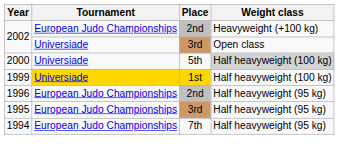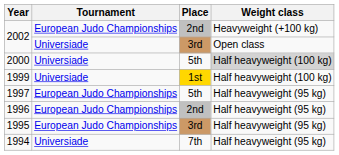 <table class=wikitable>
 <tr>
 <th>Year</th>
 <th>Tournament</th>
 <th>Place</th>
 <th>Weight class</th>
 </tr>
 <tr>
 <td rowspan=2>2002</td>
 <td><a href='#'>European Judo Championships</a></td>
 <td bgcolor="silver" align="center">2nd</td>
 <td>Heavyweight (+100 kg)</td>
 </tr>
 <tr>
 <td><a href='#'>Universiade</a></td>
 <td bgcolor="cc9966" align="center">3rd</td>
 <td>Open class</td>
 </tr>
 <tr>
 <td>2000</td>
 <td><a href='#'>Universiade</a></td>
 <td align="center">5th</td>
 <td style="background: lightgrey;">Half heavyweight (100 kg)</td>
 </tr>
 <tr>
 <td>1999</td>
-<td style="background: gold;"><a href='#'>Universiade</a></td>
+<td><a href='#'>Universiade</a></td>
 <td bgcolor="gold" align="center">1st</td>
 <td>Half heavyweight (100 kg)</td>
+</tr>
+<tr>
+<td>1997</td>
+<td><a href='#'>European Judo Championships</a></td>
+<td align="center">5th</td>
+<td>Half heavyweight (95 kg)</td>
 </tr>
 <tr>
 <td>1996</td>
 <td><a href='#'>European Judo Championships</a></td>
 <td bgcolor="silver" align="center">2nd</td>
 <td>Half heavyweight (95 kg)</td>
 </tr>
 <tr>
 <td>1995</td>
 <td><a href='#'>European Judo Championships</a></td>
 <td bgcolor="cc9966" align="center">3rd</td>
 <td>Half heavyweight (95 kg)</td>
 </tr>
 <tr>
 <td>1994</td>
-<td><a href='#'>European Judo Championships</a></td>
+<td><a href='#'>Universiade</a></td>
 <td align="center">7th</td>
 <td>Half heavyweight (95 kg)</td>
 </tr>
 </table>
